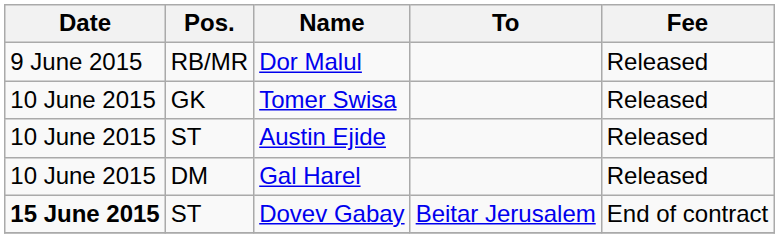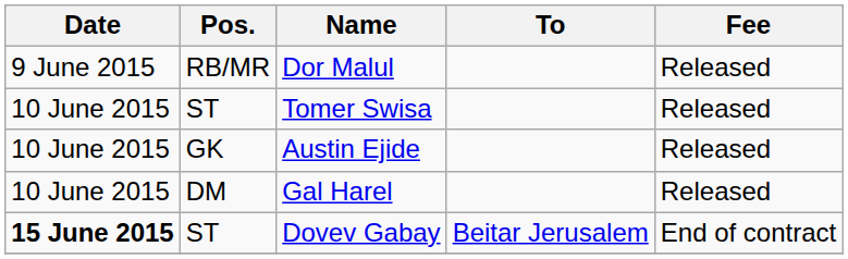 <table class="wikitable">
 <tr>
 <th>Date</th>
 <th>Pos.</th>
 <th>Name</th>
 <th>To</th>
 <th>Fee</th>
 </tr>
 <tr>
 <td>9 June 2015</td>
 <td>RB/MR</td>
 <td> <a href='#'>Dor Malul</a></td>
 <td></td>
 <td>Released</td>
 </tr>
 <tr>
 <td>10 June 2015</td>
-<td>GK</td>
+<td>ST</td>
 <td> <a href='#'>Tomer Swisa</a></td>
 <td></td>
 <td>Released</td>
 </tr>
 <tr>
 <td>10 June 2015</td>
-<td>ST</td>
+<td>GK</td>
 <td> <a href='#'>Austin Ejide</a></td>
 <td></td>
 <td>Released</td>
 </tr>
 <tr>
 <td>10 June 2015</td>
 <td>DM</td>
 <td> <a href='#'>Gal Harel</a></td>
 <td></td>
 <td>Released</td>
 </tr>
 <tr>
 <td><strong>15 June 2015</strong></td>
 <td>ST</td>
 <td> <a href='#'>Dovev Gabay</a></td>
 <td> <a href='#'>Beitar Jerusalem</a></td>
 <td>End of contract</td>
 </tr>
 <tr>
 </tr>
 </table>
